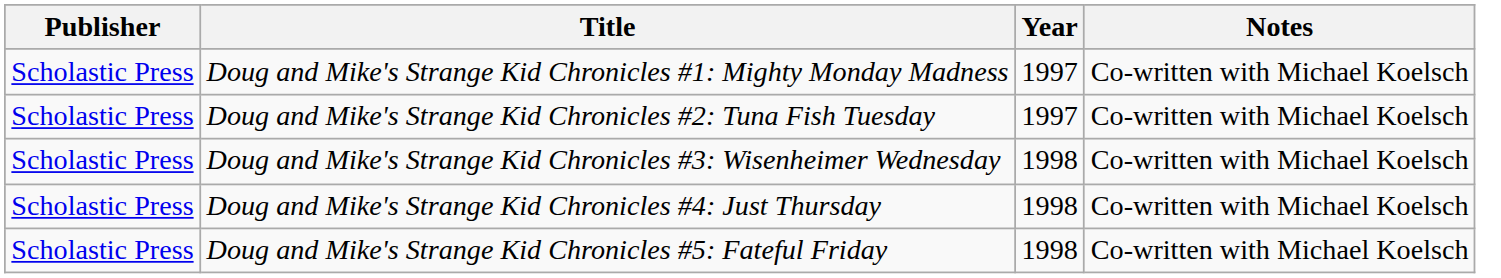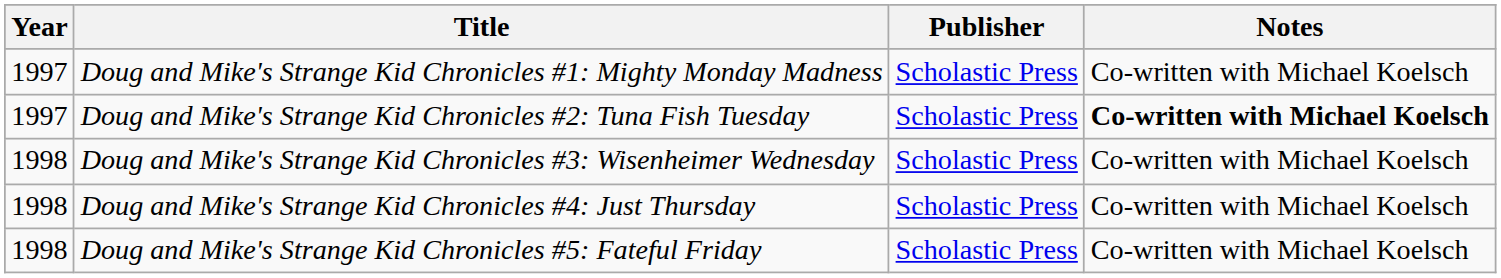 <table class = "wikitable sortable">
 <tr>
+<th>Year</th>
+<th>Title</th>
 <th>Publisher</th>
-<th>Title</th>
-<th>Year</th>
 <th>Notes</th>
 </tr>
 <tr>
+<td>1997</td>
+<td><em>Doug and Mike's Strange Kid Chronicles #1: Mighty Monday Madness</em></td>
 <td><a href='#'>Scholastic Press</a></td>
-<td><em>Doug and Mike's Strange Kid Chronicles #1: Mighty Monday Madness</em></td>
-<td>1997</td>
 <td>Co-written with Michael Koelsch</td>
 </tr>
 <tr>
+<td>1997</td>
+<td><em>Doug and Mike's Strange Kid Chronicles #2: Tuna Fish Tuesday</em></td>
 <td><a href='#'>Scholastic Press</a></td>
-<td><em>Doug and Mike's Strange Kid Chronicles #2: Tuna Fish Tuesday</em></td>
-<td>1997</td>
+<td><strong>Co-written with Michael Koelsch</strong></td>
+</tr>
+<tr>
+<td>1998</td>
+<td><em>Doug and Mike's Strange Kid Chronicles #3: Wisenheimer Wednesday</em></td>
+<td><a href='#'>Scholastic Press</a></td>
 <td>Co-written with Michael Koelsch</td>
 </tr>
 <tr>
+<td>1998</td>
+<td><em>Doug and Mike's Strange Kid Chronicles #4: Just Thursday</em></td>
 <td><a href='#'>Scholastic Press</a></td>
-<td><em>Doug and Mike's Strange Kid Chronicles #3: Wisenheimer Wednesday</em></td>
-<td>1998</td>
 <td>Co-written with Michael Koelsch</td>
 </tr>
 <tr>
+<td>1998</td>
+<td><em>Doug and Mike's Strange Kid Chronicles #5: Fateful Friday</em></td>
 <td><a href='#'>Scholastic Press</a></td>
-<td><em>Doug and Mike's Strange Kid Chronicles #4: Just Thursday</em></td>
-<td>1998</td>
-<td>Co-written with Michael Koelsch</td>
-</tr>
-<tr>
-<td><a href='#'>Scholastic Press</a></td>
-<td><em>Doug and Mike's Strange Kid Chronicles #5: Fateful Friday</em></td>
-<td>1998</td>
 <td>Co-written with Michael Koelsch</td>
 </tr>
 </table>
